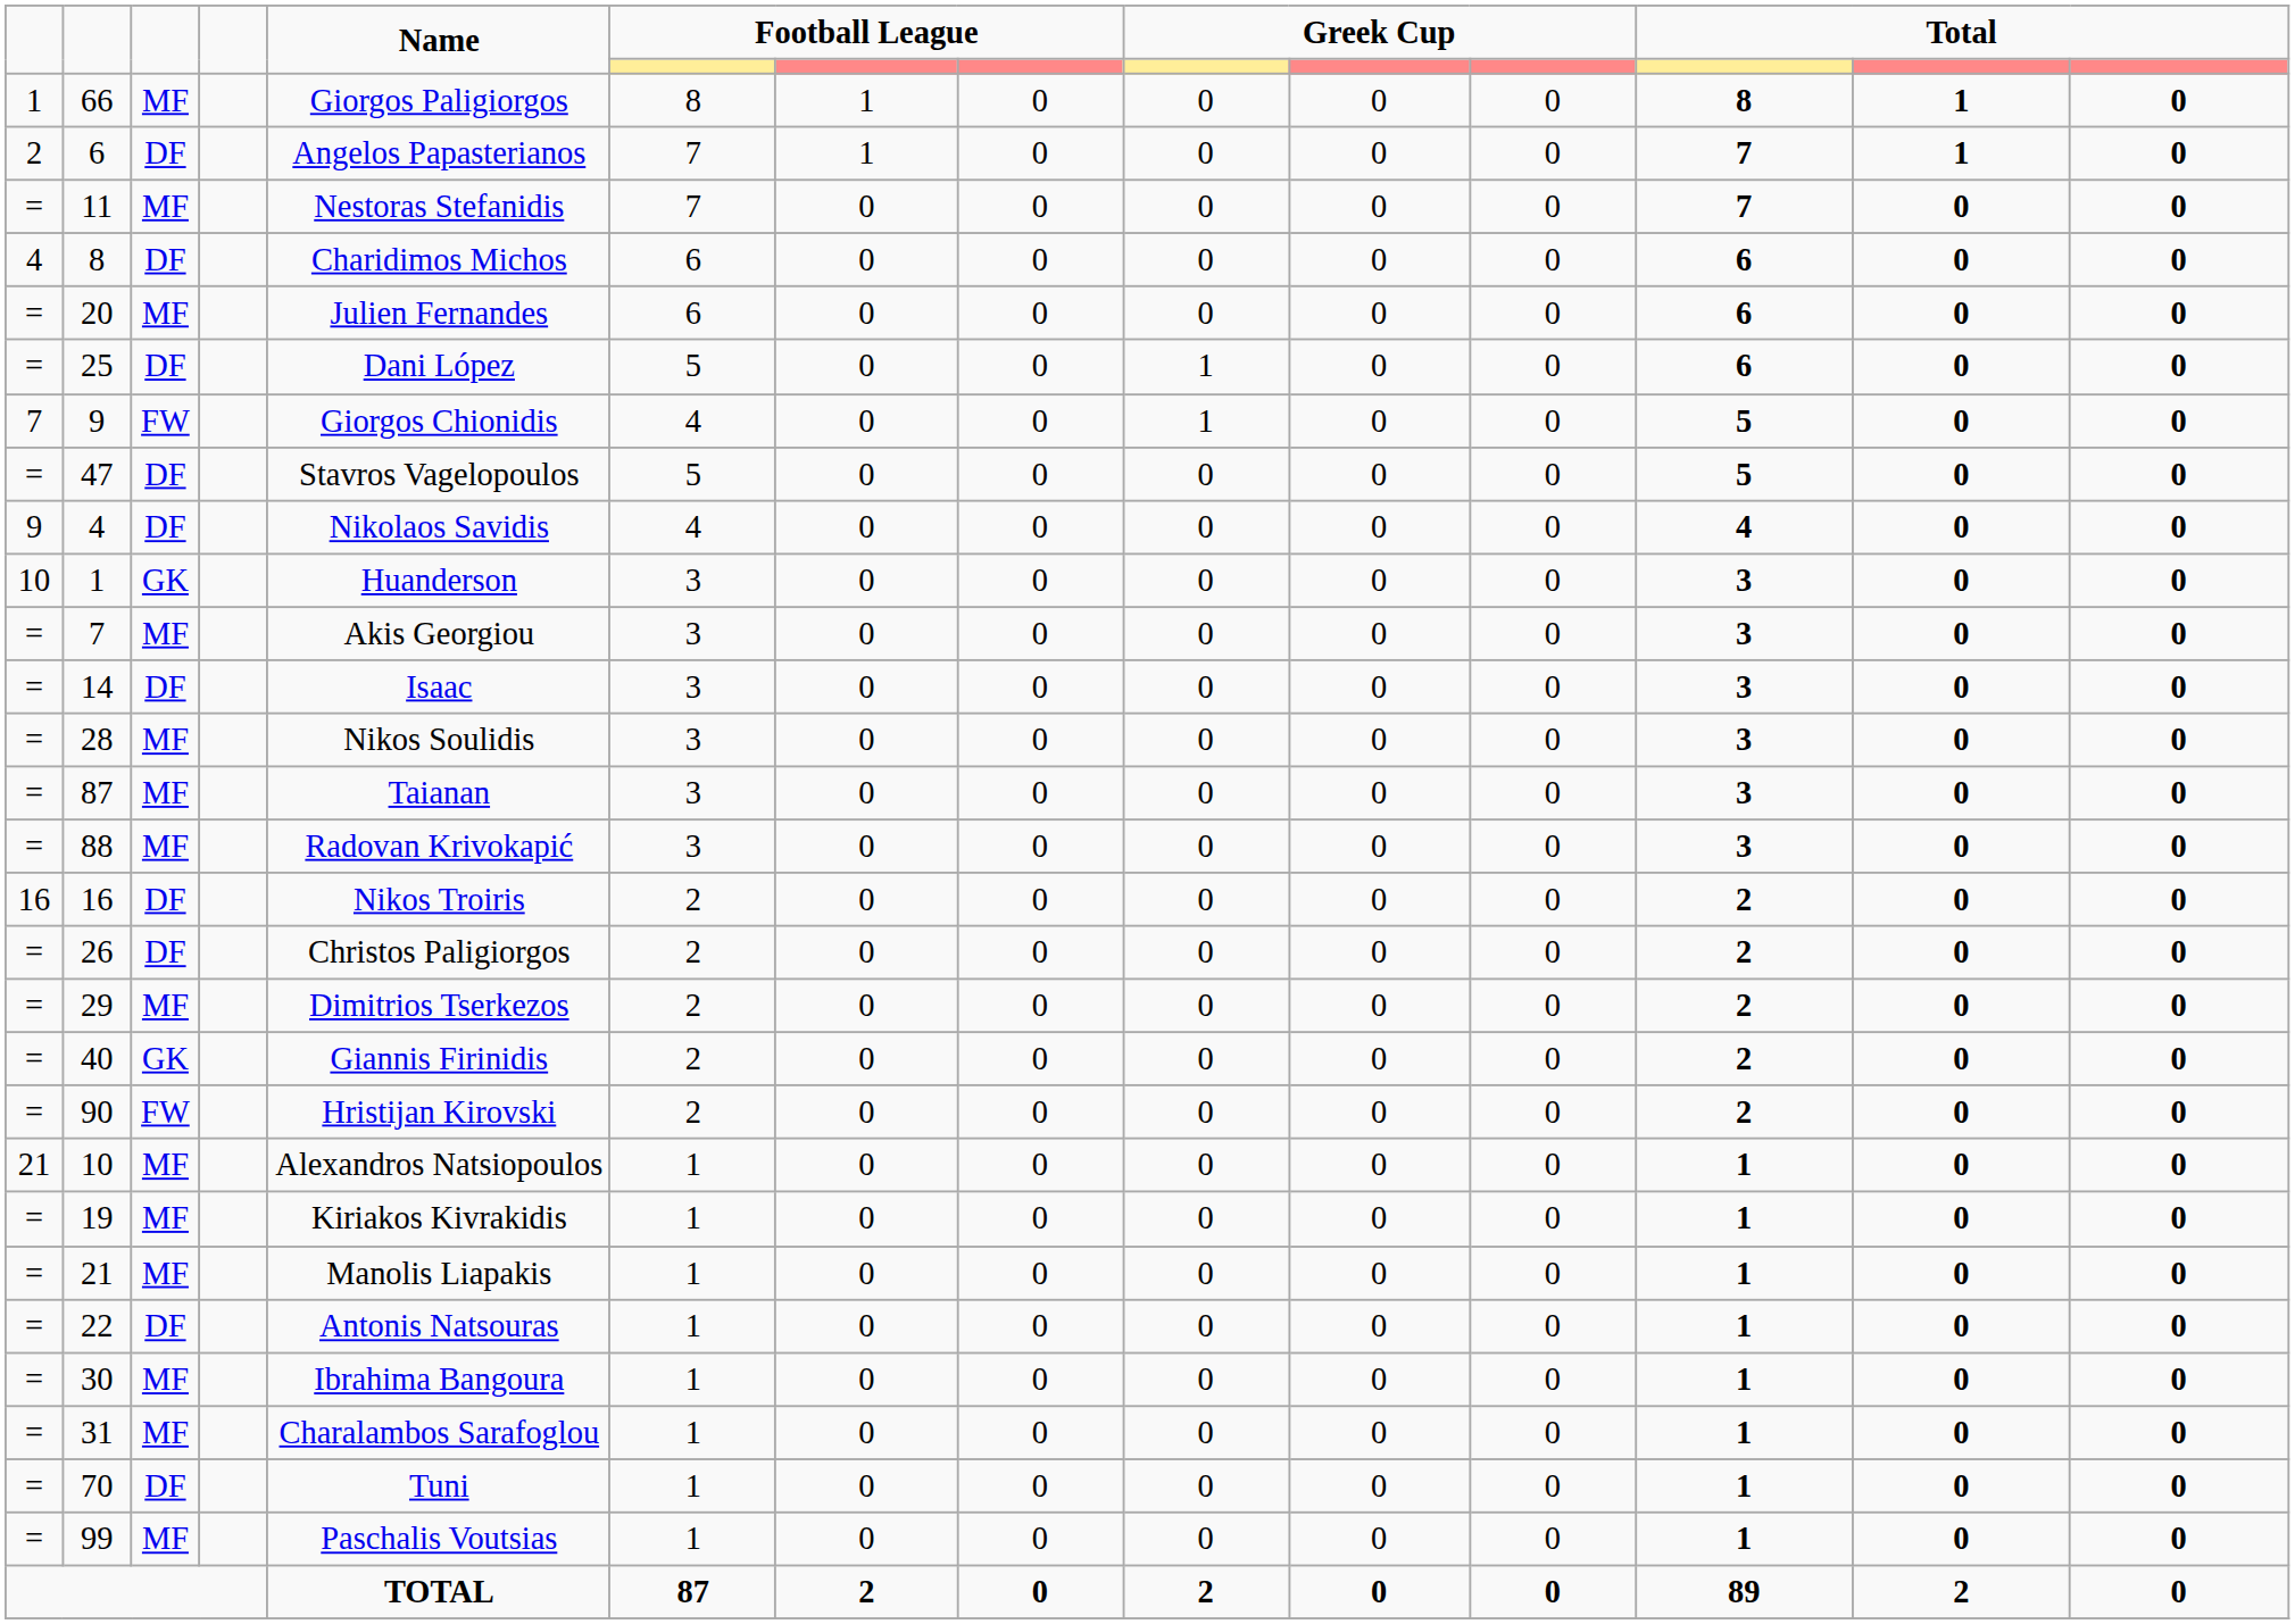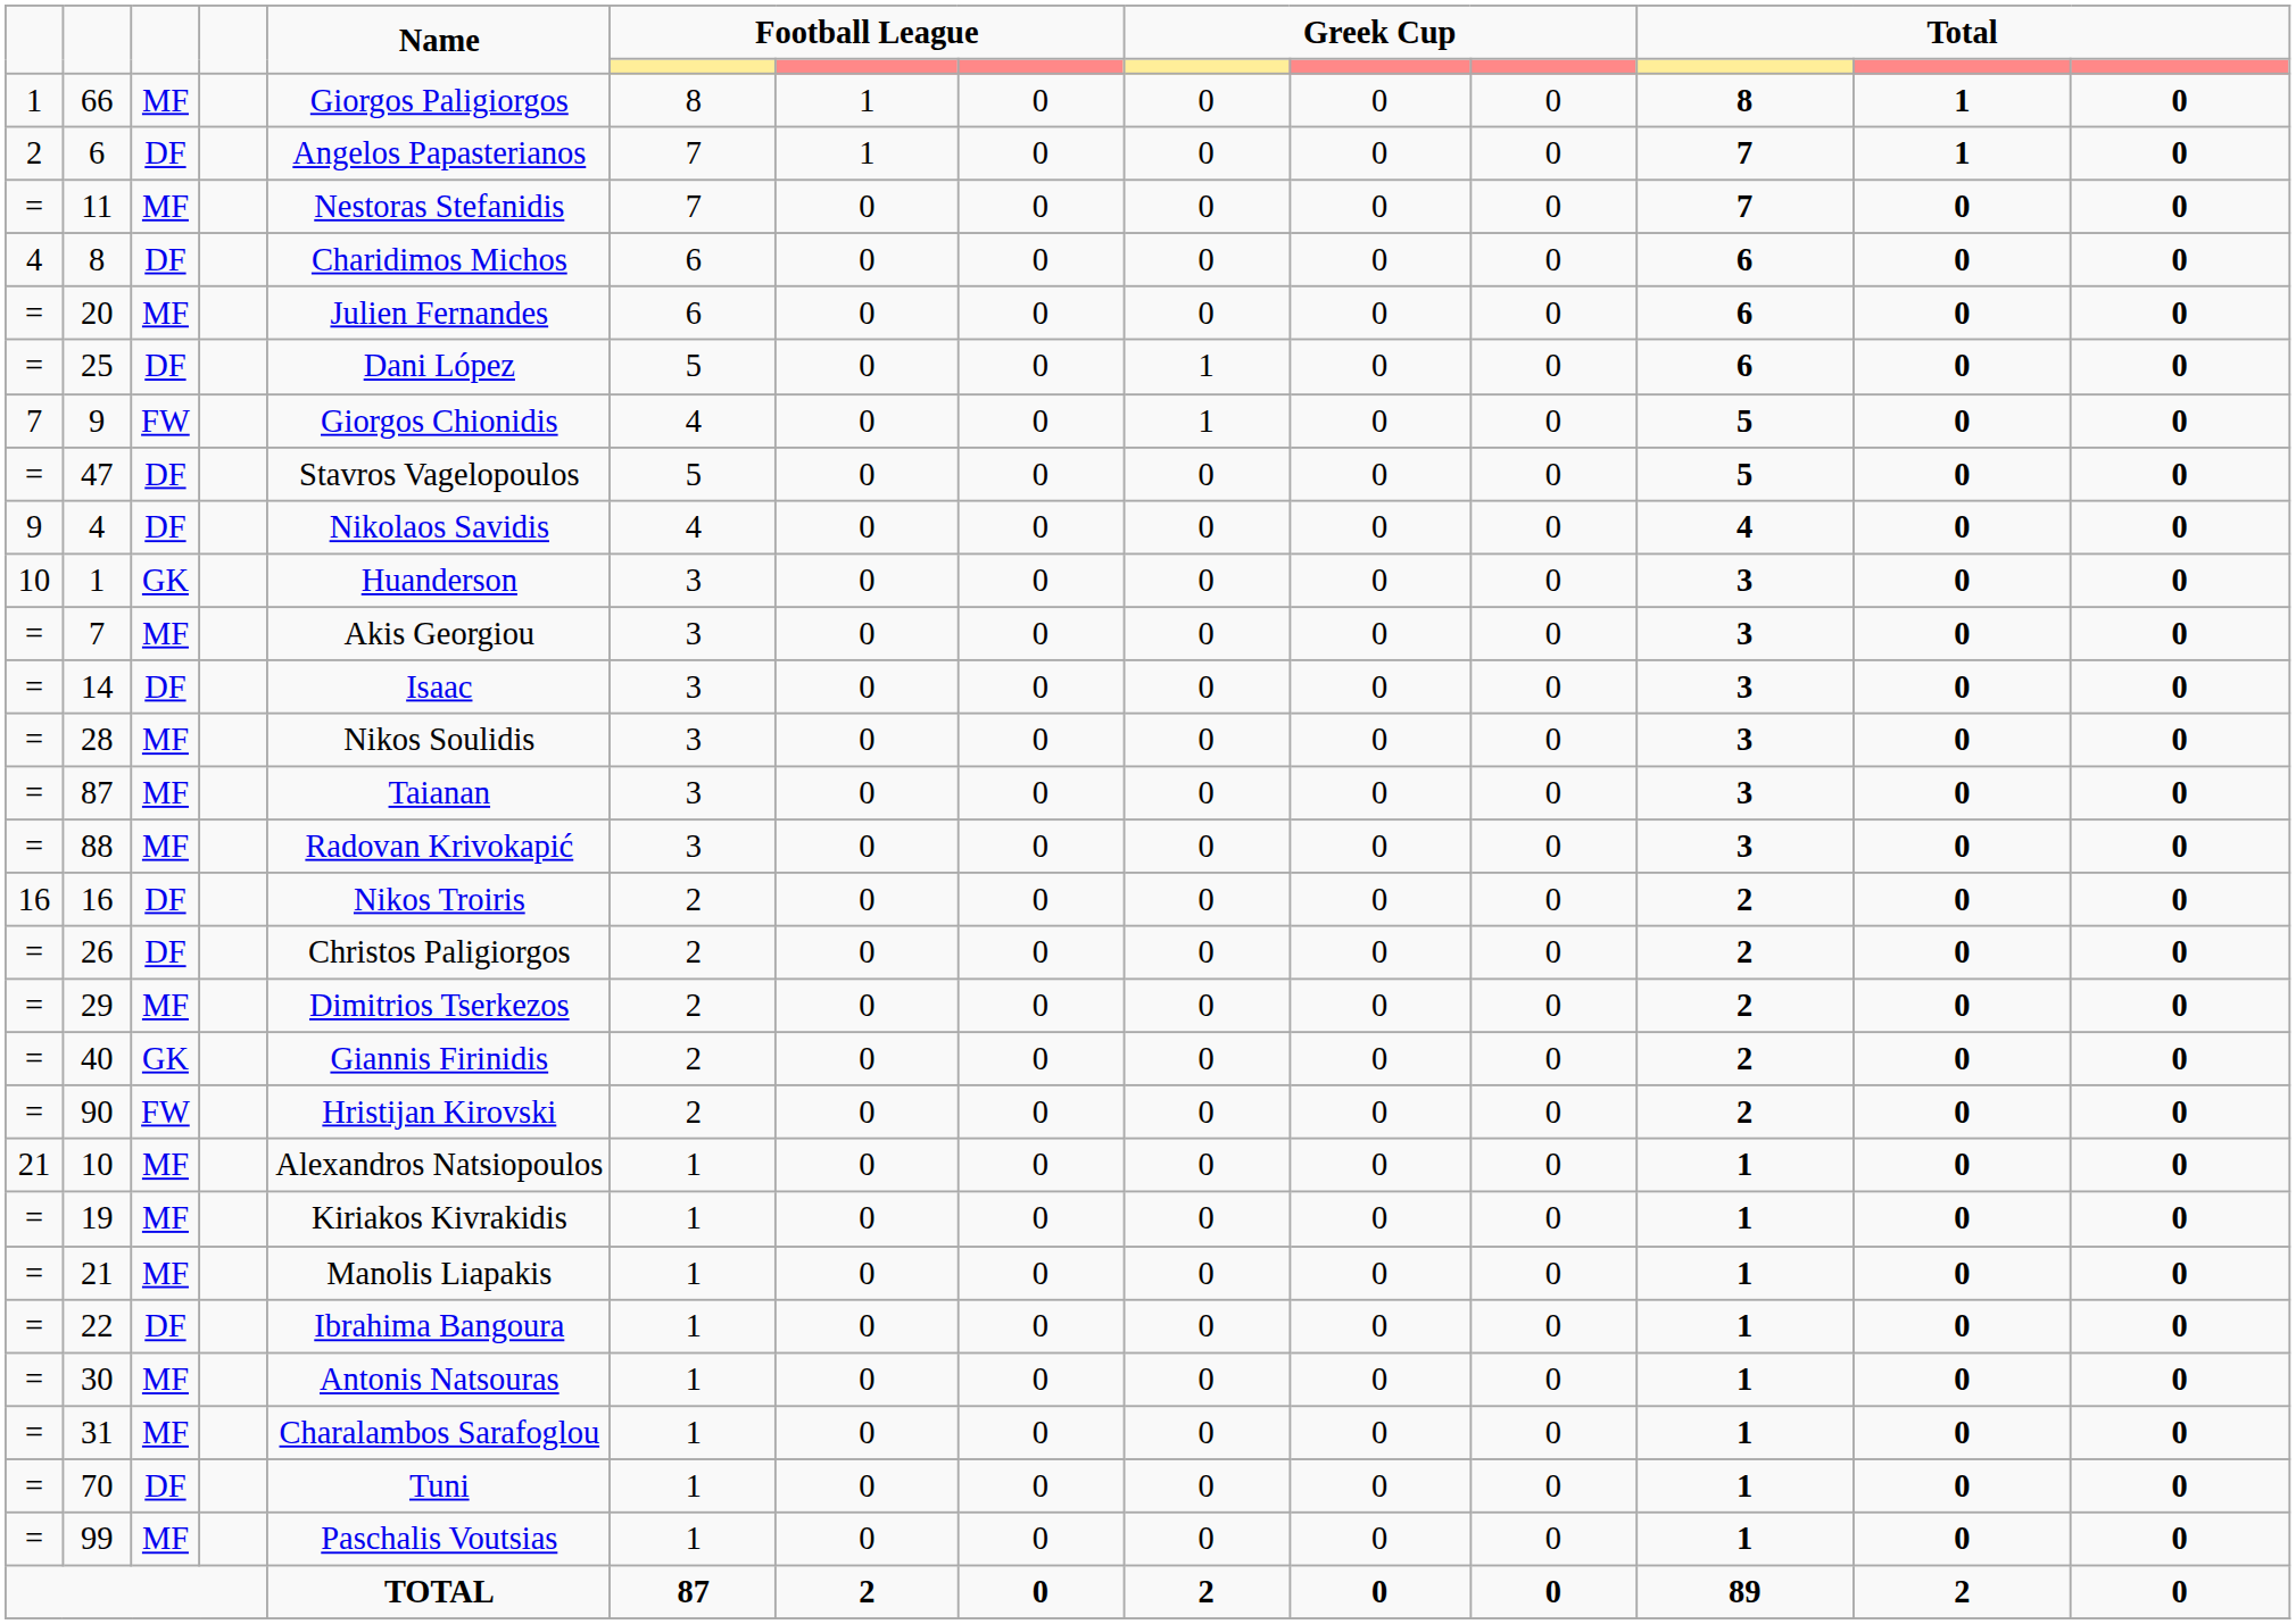 <table class="wikitable" style="font-size: 95%; text-align: center;">
 <tr>
 <td rowspan="2" style="width:2.5%; text-align:center;"><strong></strong></td>
 <td rowspan="2" style="width:3%; text-align:center;"><strong></strong></td>
 <td rowspan="2" style="width:3%; text-align:center;"><strong></strong></td>
 <td rowspan="2" style="width:3%; text-align:center;"><strong></strong></td>
 <td rowspan="2" style="width:15%; text-align:center;"><strong>Name</strong></td>
 <td colspan="3" style="text-align:center;"><strong>Football League</strong></td>
 <td colspan="3" style="text-align:center;"><strong>Greek Cup</strong></td>
 <td colspan="3" style="text-align:center;"><strong>Total</strong></td>
 </tr>
 <tr>
 <th style="width:25px; background:#fe9;"></th>
 <th style="width:28px; background:#ff8888;"></th>
 <th style="width:25px; background:#ff8888;"></th>
 <th style="width:25px; background:#fe9;"></th>
 <th style="width:28px; background:#ff8888;"></th>
 <th style="width:25px; background:#ff8888;"></th>
 <th style="width:35px; background:#fe9;"></th>
 <th style="width:35px; background:#ff8888;"></th>
 <th style="width:35px; background:#ff8888;"></th>
 </tr>
 <tr>
 <td>1</td>
 <td>66</td>
 <td><a href='#'>MF</a></td>
 <td></td>
 <td><a href='#'>Giorgos Paligiorgos</a></td>
 <td>8</td>
 <td>1</td>
 <td>0</td>
 <td>0</td>
 <td>0</td>
 <td>0</td>
 <td><strong>8</strong></td>
 <td><strong>1</strong></td>
 <td><strong>0</strong></td>
 </tr>
 <tr>
 <td>2</td>
 <td>6</td>
 <td><a href='#'>DF</a></td>
 <td></td>
 <td><a href='#'>Angelos Papasterianos</a></td>
 <td>7</td>
 <td>1</td>
 <td>0</td>
 <td>0</td>
 <td>0</td>
 <td>0</td>
 <td><strong>7</strong></td>
 <td><strong>1</strong></td>
 <td><strong>0</strong></td>
 </tr>
 <tr>
 <td>=</td>
 <td>11</td>
 <td><a href='#'>MF</a></td>
 <td></td>
 <td><a href='#'>Nestoras Stefanidis</a></td>
 <td>7</td>
 <td>0</td>
 <td>0</td>
 <td>0</td>
 <td>0</td>
 <td>0</td>
 <td><strong>7</strong></td>
 <td><strong>0</strong></td>
 <td><strong>0</strong></td>
 </tr>
 <tr>
 <td>4</td>
 <td>8</td>
 <td><a href='#'>DF</a></td>
 <td></td>
 <td><a href='#'>Charidimos Michos</a></td>
 <td>6</td>
 <td>0</td>
 <td>0</td>
 <td>0</td>
 <td>0</td>
 <td>0</td>
 <td><strong>6</strong></td>
 <td><strong>0</strong></td>
 <td><strong>0</strong></td>
 </tr>
 <tr>
 <td>=</td>
 <td>20</td>
 <td><a href='#'>MF</a></td>
 <td></td>
 <td><a href='#'>Julien Fernandes</a></td>
 <td>6</td>
 <td>0</td>
 <td>0</td>
 <td>0</td>
 <td>0</td>
 <td>0</td>
 <td><strong>6</strong></td>
 <td><strong>0</strong></td>
 <td><strong>0</strong></td>
 </tr>
 <tr>
 <td>=</td>
 <td>25</td>
 <td><a href='#'>DF</a></td>
 <td></td>
 <td><a href='#'>Dani López</a></td>
 <td>5</td>
 <td>0</td>
 <td>0</td>
 <td>1</td>
 <td>0</td>
 <td>0</td>
 <td><strong>6</strong></td>
 <td><strong>0</strong></td>
 <td><strong>0</strong></td>
 </tr>
 <tr>
 <td>7</td>
 <td>9</td>
 <td><a href='#'>FW</a></td>
 <td></td>
 <td><a href='#'>Giorgos Chionidis</a></td>
 <td>4</td>
 <td>0</td>
 <td>0</td>
 <td>1</td>
 <td>0</td>
 <td>0</td>
 <td><strong>5</strong></td>
 <td><strong>0</strong></td>
 <td><strong>0</strong></td>
 </tr>
 <tr>
 <td>=</td>
 <td>47</td>
 <td><a href='#'>DF</a></td>
 <td></td>
 <td>Stavros Vagelopoulos</td>
 <td>5</td>
 <td>0</td>
 <td>0</td>
 <td>0</td>
 <td>0</td>
 <td>0</td>
 <td><strong>5</strong></td>
 <td><strong>0</strong></td>
 <td><strong>0</strong></td>
 </tr>
 <tr>
 <td>9</td>
 <td>4</td>
 <td><a href='#'>DF</a></td>
 <td></td>
 <td><a href='#'>Nikolaos Savidis</a></td>
 <td>4</td>
 <td>0</td>
 <td>0</td>
 <td>0</td>
 <td>0</td>
 <td>0</td>
 <td><strong>4</strong></td>
 <td><strong>0</strong></td>
 <td><strong>0</strong></td>
 </tr>
 <tr>
 <td>10</td>
 <td>1</td>
 <td><a href='#'>GK</a></td>
 <td></td>
 <td><a href='#'>Huanderson</a></td>
 <td>3</td>
 <td>0</td>
 <td>0</td>
 <td>0</td>
 <td>0</td>
 <td>0</td>
 <td><strong>3</strong></td>
 <td><strong>0</strong></td>
 <td><strong>0</strong></td>
 </tr>
 <tr>
 <td>=</td>
 <td>7</td>
 <td><a href='#'>MF</a></td>
 <td></td>
 <td>Akis Georgiou</td>
 <td>3</td>
 <td>0</td>
 <td>0</td>
 <td>0</td>
 <td>0</td>
 <td>0</td>
 <td><strong>3</strong></td>
 <td><strong>0</strong></td>
 <td><strong>0</strong></td>
 </tr>
 <tr>
 <td>=</td>
 <td>14</td>
 <td><a href='#'>DF</a></td>
 <td></td>
 <td><a href='#'>Isaac</a></td>
 <td>3</td>
 <td>0</td>
 <td>0</td>
 <td>0</td>
 <td>0</td>
 <td>0</td>
 <td><strong>3</strong></td>
 <td><strong>0</strong></td>
 <td><strong>0</strong></td>
 </tr>
 <tr>
 <td>=</td>
 <td>28</td>
 <td><a href='#'>MF</a></td>
 <td></td>
 <td>Nikos Soulidis</td>
 <td>3</td>
 <td>0</td>
 <td>0</td>
 <td>0</td>
 <td>0</td>
 <td>0</td>
 <td><strong>3</strong></td>
 <td><strong>0</strong></td>
 <td><strong>0</strong></td>
 </tr>
 <tr>
 <td>=</td>
 <td>87</td>
 <td><a href='#'>MF</a></td>
 <td></td>
 <td><a href='#'>Taianan</a></td>
 <td>3</td>
 <td>0</td>
 <td>0</td>
 <td>0</td>
 <td>0</td>
 <td>0</td>
 <td><strong>3</strong></td>
 <td><strong>0</strong></td>
 <td><strong>0</strong></td>
 </tr>
 <tr>
 <td>=</td>
 <td>88</td>
 <td><a href='#'>MF</a></td>
 <td></td>
 <td><a href='#'>Radovan Krivokapić</a></td>
 <td>3</td>
 <td>0</td>
 <td>0</td>
 <td>0</td>
 <td>0</td>
 <td>0</td>
 <td><strong>3</strong></td>
 <td><strong>0</strong></td>
 <td><strong>0</strong></td>
 </tr>
 <tr>
 <td>16</td>
 <td>16</td>
 <td><a href='#'>DF</a></td>
 <td></td>
 <td><a href='#'>Nikos Troiris</a></td>
 <td>2</td>
 <td>0</td>
 <td>0</td>
 <td>0</td>
 <td>0</td>
 <td>0</td>
 <td><strong>2</strong></td>
 <td><strong>0</strong></td>
 <td><strong>0</strong></td>
 </tr>
 <tr>
 <td>=</td>
 <td>26</td>
 <td><a href='#'>DF</a></td>
 <td></td>
 <td>Christos Paligiorgos</td>
 <td>2</td>
 <td>0</td>
 <td>0</td>
 <td>0</td>
 <td>0</td>
 <td>0</td>
 <td><strong>2</strong></td>
 <td><strong>0</strong></td>
 <td><strong>0</strong></td>
 </tr>
 <tr>
 <td>=</td>
 <td>29</td>
 <td><a href='#'>MF</a></td>
 <td></td>
 <td><a href='#'>Dimitrios Tserkezos</a></td>
 <td>2</td>
 <td>0</td>
 <td>0</td>
 <td>0</td>
 <td>0</td>
 <td>0</td>
 <td><strong>2</strong></td>
 <td><strong>0</strong></td>
 <td><strong>0</strong></td>
 </tr>
 <tr>
 <td>=</td>
 <td>40</td>
 <td><a href='#'>GK</a></td>
 <td></td>
 <td><a href='#'>Giannis Firinidis</a></td>
 <td>2</td>
 <td>0</td>
 <td>0</td>
 <td>0</td>
 <td>0</td>
 <td>0</td>
 <td><strong>2</strong></td>
 <td><strong>0</strong></td>
 <td><strong>0</strong></td>
 </tr>
 <tr>
 <td>=</td>
 <td>90</td>
 <td><a href='#'>FW</a></td>
 <td></td>
 <td><a href='#'>Hristijan Kirovski</a></td>
 <td>2</td>
 <td>0</td>
 <td>0</td>
 <td>0</td>
 <td>0</td>
 <td>0</td>
 <td><strong>2</strong></td>
 <td><strong>0</strong></td>
 <td><strong>0</strong></td>
 </tr>
 <tr>
 <td>21</td>
 <td>10</td>
 <td><a href='#'>MF</a></td>
 <td></td>
 <td>Alexandros Natsiopoulos</td>
 <td>1</td>
 <td>0</td>
 <td>0</td>
 <td>0</td>
 <td>0</td>
 <td>0</td>
 <td><strong>1</strong></td>
 <td><strong>0</strong></td>
 <td><strong>0</strong></td>
 </tr>
 <tr>
 <td>=</td>
 <td>19</td>
 <td><a href='#'>MF</a></td>
 <td></td>
 <td>Kiriakos Kivrakidis</td>
 <td>1</td>
 <td>0</td>
 <td>0</td>
 <td>0</td>
 <td>0</td>
 <td>0</td>
 <td><strong>1</strong></td>
 <td><strong>0</strong></td>
 <td><strong>0</strong></td>
 </tr>
 <tr>
 <td>=</td>
 <td>21</td>
 <td><a href='#'>MF</a></td>
 <td></td>
 <td>Manolis Liapakis</td>
 <td>1</td>
 <td>0</td>
 <td>0</td>
 <td>0</td>
 <td>0</td>
 <td>0</td>
 <td><strong>1</strong></td>
 <td><strong>0</strong></td>
 <td><strong>0</strong></td>
 </tr>
 <tr>
 <td>=</td>
 <td>22</td>
 <td><a href='#'>DF</a></td>
 <td></td>
-<td><a href='#'>Antonis Natsouras</a></td>
+<td><a href='#'>Ibrahima Bangoura</a></td>
 <td>1</td>
 <td>0</td>
 <td>0</td>
 <td>0</td>
 <td>0</td>
 <td>0</td>
 <td><strong>1</strong></td>
 <td><strong>0</strong></td>
 <td><strong>0</strong></td>
 </tr>
 <tr>
 <td>=</td>
 <td>30</td>
 <td><a href='#'>MF</a></td>
 <td></td>
-<td><a href='#'>Ibrahima Bangoura</a></td>
+<td><a href='#'>Antonis Natsouras</a></td>
 <td>1</td>
 <td>0</td>
 <td>0</td>
 <td>0</td>
 <td>0</td>
 <td>0</td>
 <td><strong>1</strong></td>
 <td><strong>0</strong></td>
 <td><strong>0</strong></td>
 </tr>
 <tr>
 <td>=</td>
 <td>31</td>
 <td><a href='#'>MF</a></td>
 <td></td>
 <td><a href='#'>Charalambos Sarafoglou</a></td>
 <td>1</td>
 <td>0</td>
 <td>0</td>
 <td>0</td>
 <td>0</td>
 <td>0</td>
 <td><strong>1</strong></td>
 <td><strong>0</strong></td>
 <td><strong>0</strong></td>
 </tr>
 <tr>
 <td>=</td>
 <td>70</td>
 <td><a href='#'>DF</a></td>
 <td></td>
 <td><a href='#'>Tuni</a></td>
 <td>1</td>
 <td>0</td>
 <td>0</td>
 <td>0</td>
 <td>0</td>
 <td>0</td>
 <td><strong>1</strong></td>
 <td><strong>0</strong></td>
 <td><strong>0</strong></td>
 </tr>
 <tr>
 <td>=</td>
 <td>99</td>
 <td><a href='#'>MF</a></td>
 <td></td>
 <td><a href='#'>Paschalis Voutsias</a></td>
 <td>1</td>
 <td>0</td>
 <td>0</td>
 <td>0</td>
 <td>0</td>
 <td>0</td>
 <td><strong>1</strong></td>
 <td><strong>0</strong></td>
 <td><strong>0</strong></td>
 </tr>
 <tr>
 <td colspan="4"></td>
 <td><strong>TOTAL</strong></td>
 <td><strong>87</strong></td>
 <td><strong>2</strong></td>
 <td><strong>0</strong></td>
 <td><strong>2</strong></td>
 <td><strong>0</strong></td>
 <td><strong>0</strong></td>
 <td><strong>89</strong></td>
 <td><strong>2</strong></td>
 <td><strong>0</strong></td>
 </tr>
 <tr>
 </tr>
 </table>
